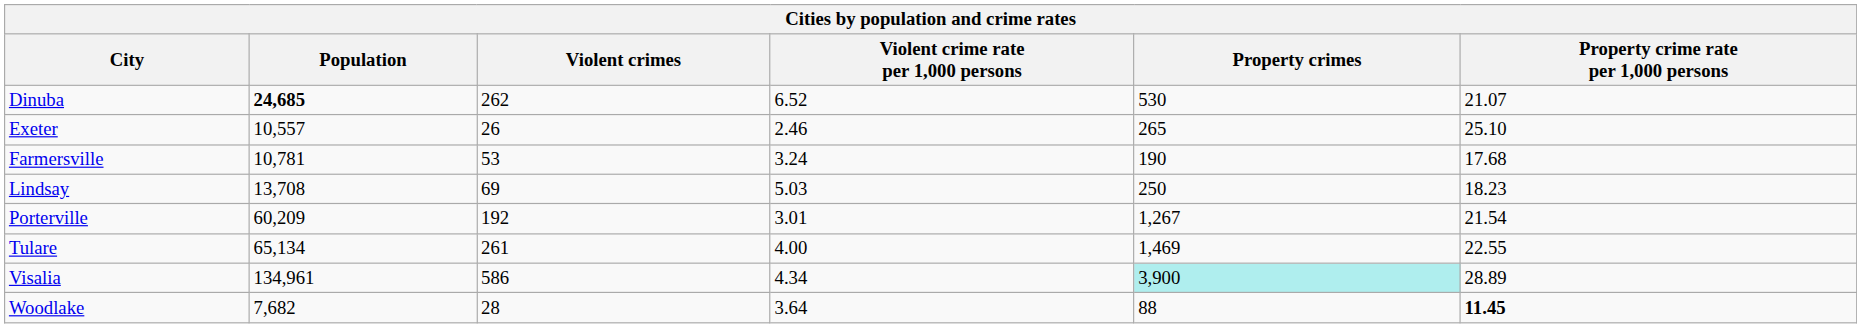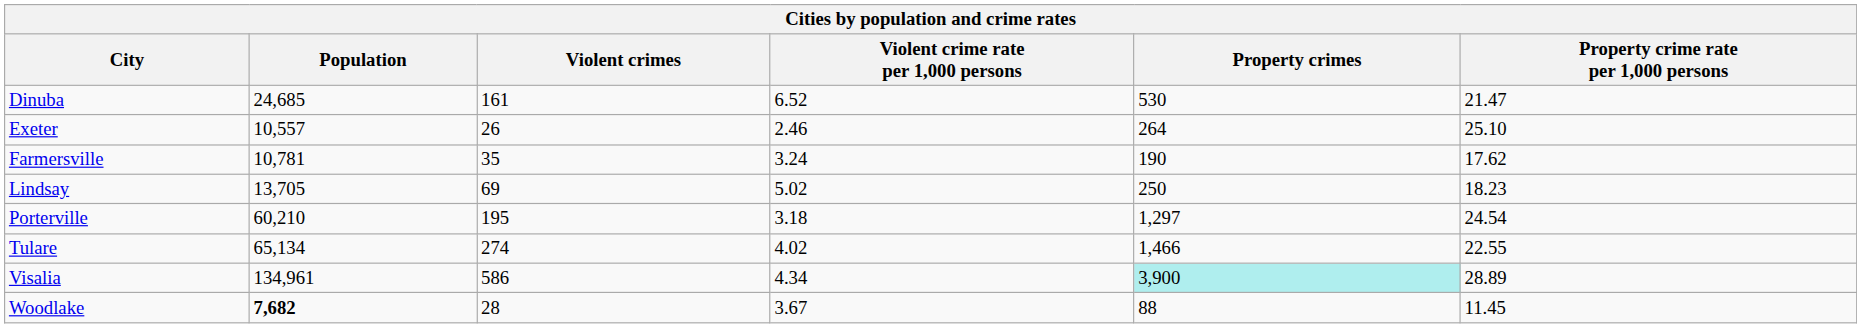 <table class="wikitable collapsible collapsed sortable" style="width: 100%;">
 <tr>
 <th colspan="9">Cities by population and crime rates</th>
 </tr>
 <tr>
 <th>City</th>
 <th data-sort-type="number">Population</th>
 <th data-sort-type="number">Violent crimes</th>
 <th data-sort-type="number">Violent crime rate<br>per 1,000 persons</th>
 <th data-sort-type="number">Property crimes</th>
 <th data-sort-type="number">Property crime rate<br>per 1,000 persons</th>
 </tr>
 <tr>
 <td><a href='#'>Dinuba</a></td>
-<td><strong>24,685</strong></td>
-<td>262</td>
+<td>24,685</td>
+<td>161</td>
 <td>6.52</td>
 <td>530</td>
-<td>21.07</td>
+<td>21.47</td>
 </tr>
 <tr>
 <td><a href='#'>Exeter</a></td>
 <td>10,557</td>
 <td>26</td>
 <td>2.46</td>
-<td>265</td>
+<td>264</td>
 <td>25.10</td>
 </tr>
 <tr>
 <td><a href='#'>Farmersville</a></td>
 <td>10,781</td>
-<td>53</td>
+<td>35</td>
 <td>3.24</td>
 <td>190</td>
-<td>17.68</td>
+<td>17.62</td>
 </tr>
 <tr>
 <td><a href='#'>Lindsay</a></td>
-<td>13,708</td>
+<td>13,705</td>
 <td>69</td>
-<td>5.03</td>
+<td>5.02</td>
 <td>250</td>
 <td>18.23</td>
 </tr>
 <tr>
 <td><a href='#'>Porterville</a></td>
-<td>60,209</td>
-<td>192</td>
-<td>3.01</td>
-<td>1,267</td>
-<td>21.54</td>
+<td>60,210</td>
+<td>195</td>
+<td>3.18</td>
+<td>1,297</td>
+<td>24.54</td>
 </tr>
 <tr>
 <td><a href='#'>Tulare</a></td>
 <td>65,134</td>
-<td>261</td>
-<td>4.00</td>
-<td>1,469</td>
+<td>274</td>
+<td>4.02</td>
+<td>1,466</td>
 <td>22.55</td>
 </tr>
 <tr>
 <td><a href='#'>Visalia</a></td>
 <td>134,961</td>
 <td>586</td>
 <td>4.34</td>
 <td style="background: paleturquoise;">3,900</td>
 <td>28.89</td>
 </tr>
 <tr>
 <td><a href='#'>Woodlake</a></td>
-<td>7,682</td>
+<td><strong>7,682</strong></td>
 <td>28</td>
-<td>3.64</td>
+<td>3.67</td>
 <td>88</td>
-<td><strong>11.45</strong></td>
+<td>11.45</td>
 </tr>
 </table>
